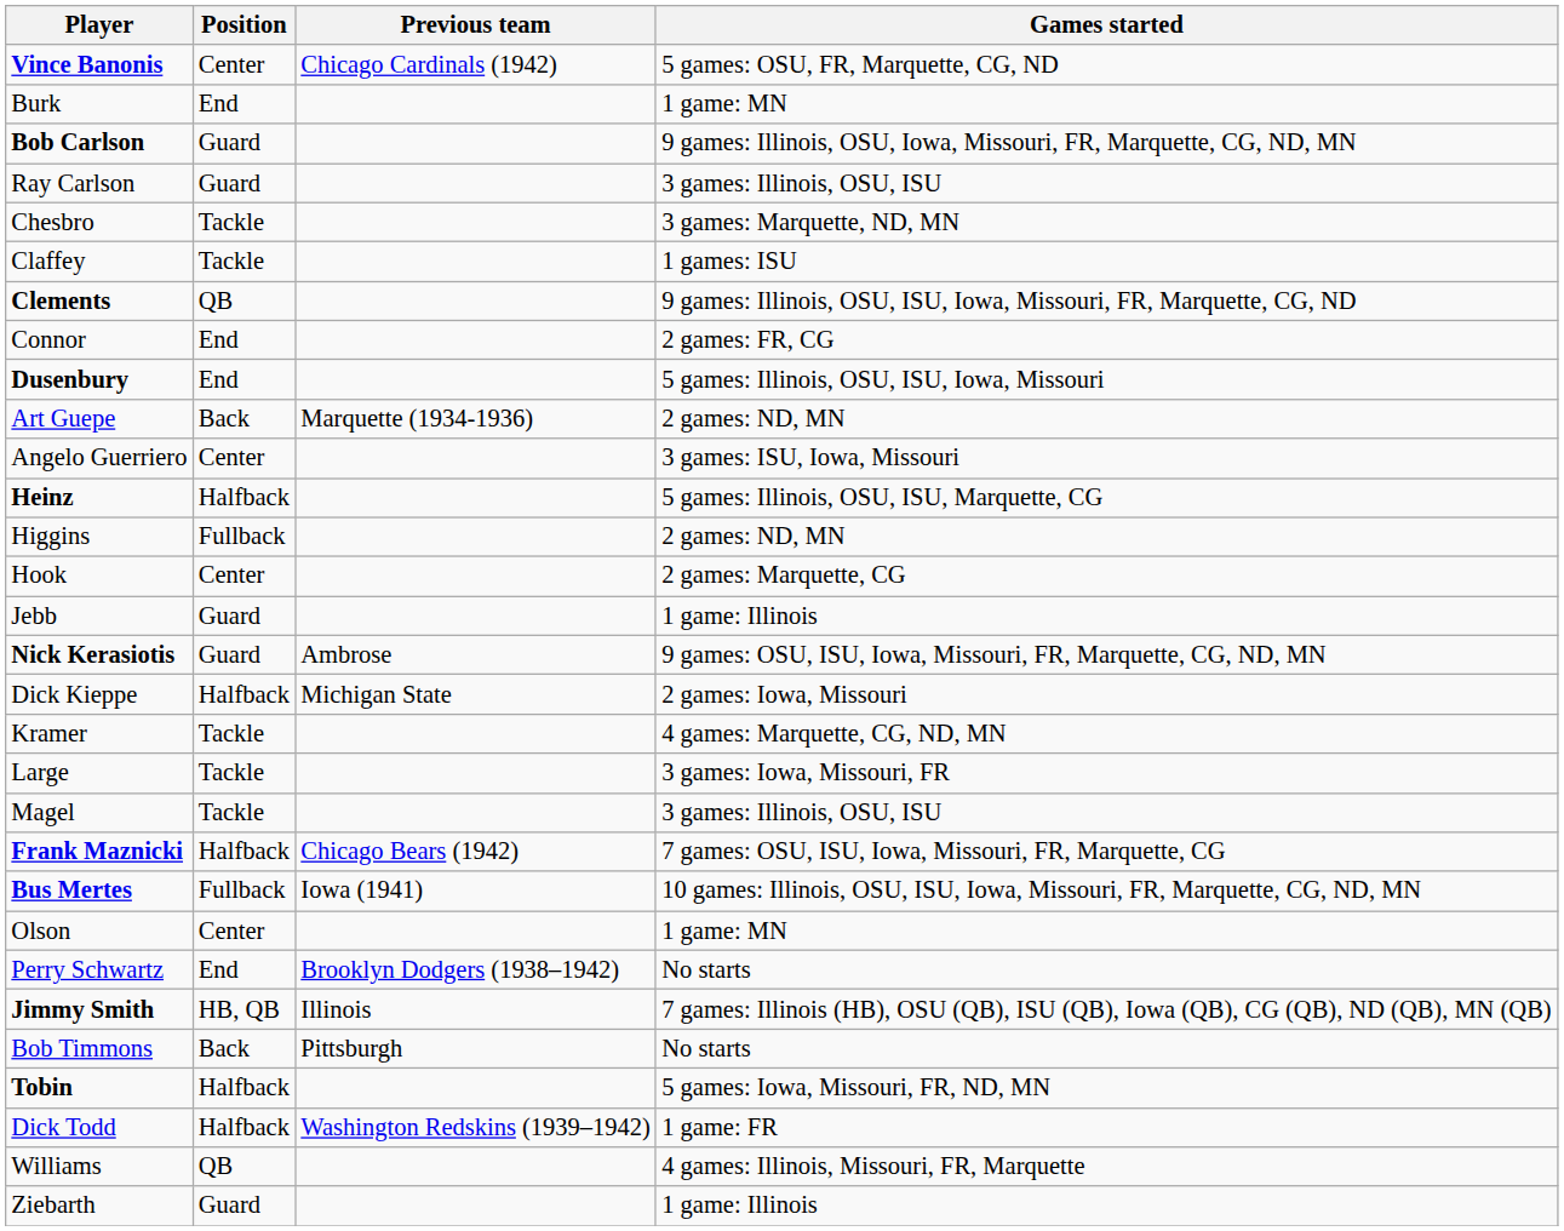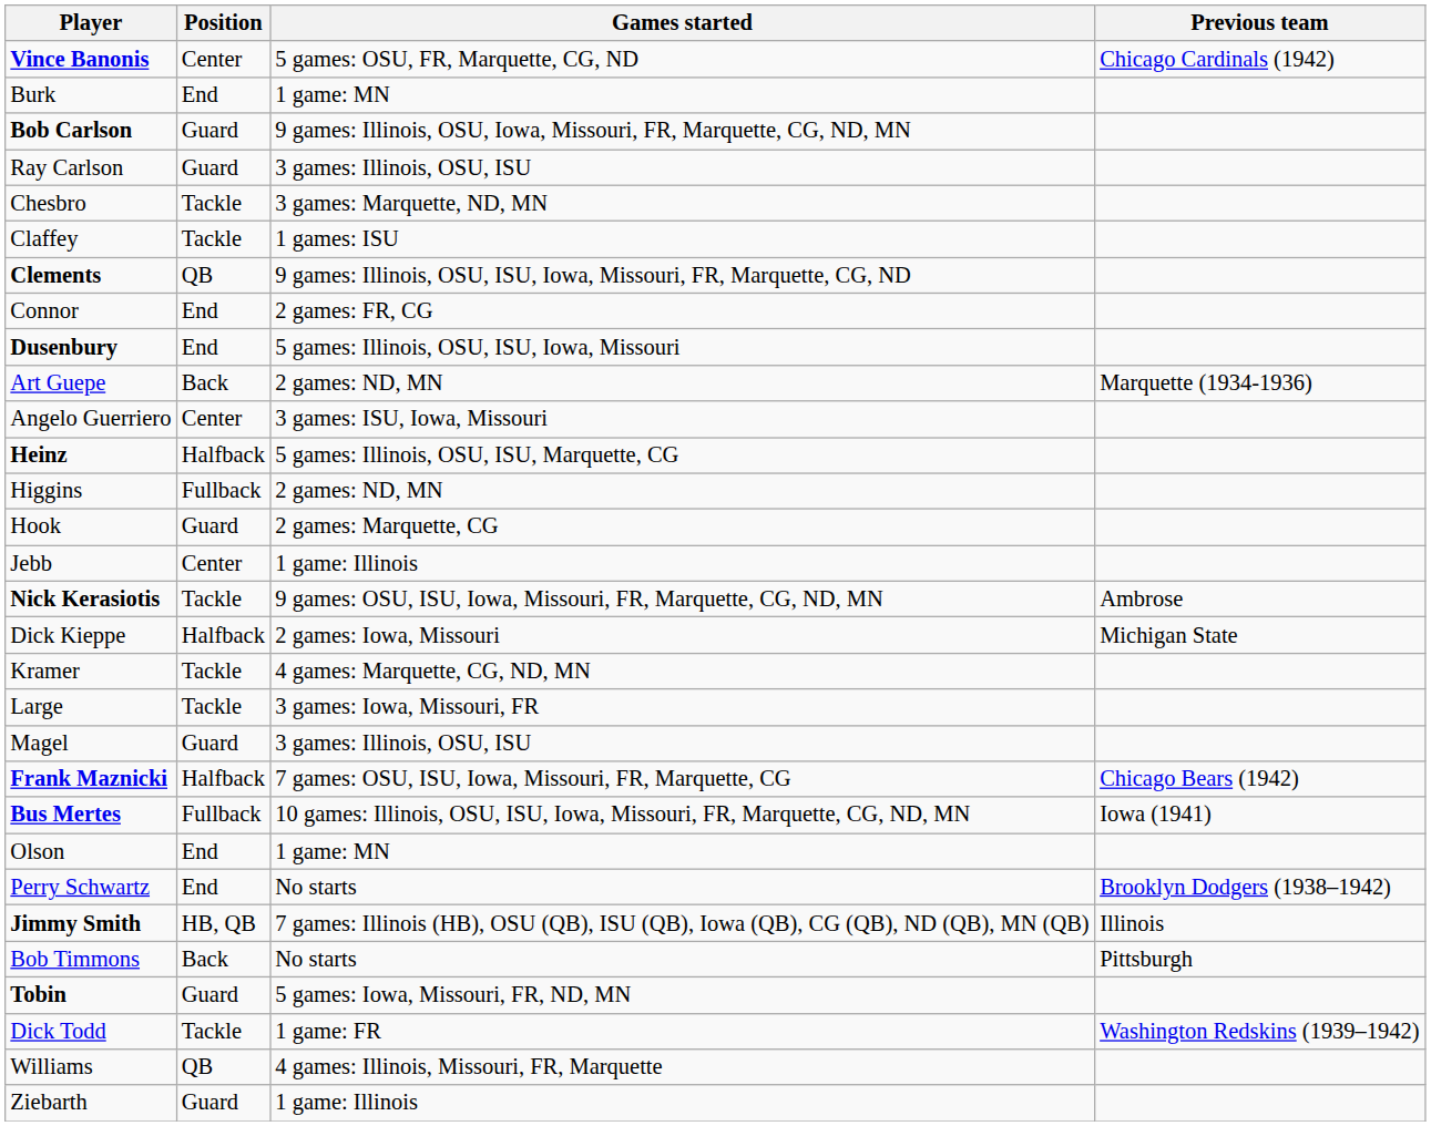 <table class="wikitable">
 <tr>
 <th>Player</th>
 <th>Position</th>
+<th>Games started</th>
 <th>Previous team</th>
-<th>Games started</th>
 </tr>
 <tr>
 <td><strong><a href='#'>Vince Banonis</a></strong></td>
 <td>Center</td>
+<td>5 games: OSU, FR, Marquette, CG, ND</td>
 <td><a href='#'>Chicago Cardinals</a> (1942)</td>
-<td>5 games: OSU, FR, Marquette, CG, ND</td>
 </tr>
 <tr>
 <td>Burk</td>
 <td>End</td>
+<td>1 game: MN</td>
 <td></td>
-<td>1 game: MN</td>
 </tr>
 <tr>
 <td><strong>Bob Carlson</strong></td>
 <td>Guard</td>
+<td>9 games: Illinois, OSU, Iowa, Missouri, FR, Marquette, CG, ND, MN</td>
 <td></td>
-<td>9 games: Illinois, OSU, Iowa, Missouri, FR, Marquette, CG, ND, MN</td>
 </tr>
 <tr>
 <td>Ray Carlson</td>
 <td>Guard</td>
+<td>3 games: Illinois, OSU, ISU</td>
 <td></td>
-<td>3 games: Illinois, OSU, ISU</td>
 </tr>
 <tr>
 <td>Chesbro</td>
 <td>Tackle</td>
+<td>3 games: Marquette, ND, MN</td>
 <td></td>
-<td>3 games: Marquette, ND, MN</td>
 </tr>
 <tr>
 <td>Claffey</td>
 <td>Tackle</td>
+<td>1 games: ISU</td>
 <td></td>
-<td>1 games: ISU</td>
 </tr>
 <tr>
 <td><strong>Clements</strong></td>
 <td>QB</td>
+<td>9 games: Illinois, OSU, ISU, Iowa, Missouri, FR, Marquette, CG, ND</td>
 <td></td>
-<td>9 games: Illinois, OSU, ISU, Iowa, Missouri, FR, Marquette, CG, ND</td>
 </tr>
 <tr>
 <td>Connor</td>
 <td>End</td>
+<td>2 games: FR, CG</td>
 <td></td>
-<td>2 games: FR, CG</td>
 </tr>
 <tr>
 <td><strong>Dusenbury</strong></td>
 <td>End</td>
+<td>5 games: Illinois, OSU, ISU, Iowa, Missouri</td>
 <td></td>
-<td>5 games: Illinois, OSU, ISU, Iowa, Missouri</td>
 </tr>
 <tr>
 <td><a href='#'>Art Guepe</a></td>
 <td>Back</td>
+<td>2 games: ND, MN</td>
 <td>Marquette (1934-1936)</td>
-<td>2 games: ND, MN</td>
 </tr>
 <tr>
 <td>Angelo Guerriero</td>
 <td>Center</td>
+<td>3 games: ISU, Iowa, Missouri</td>
 <td></td>
-<td>3 games: ISU, Iowa, Missouri</td>
 </tr>
 <tr>
 <td><strong>Heinz</strong></td>
 <td>Halfback</td>
+<td>5 games: Illinois, OSU, ISU, Marquette, CG</td>
 <td></td>
-<td>5 games: Illinois, OSU, ISU, Marquette, CG</td>
 </tr>
 <tr>
 <td>Higgins</td>
 <td>Fullback</td>
+<td>2 games: ND, MN</td>
 <td></td>
-<td>2 games: ND, MN</td>
 </tr>
 <tr>
 <td>Hook</td>
-<td>Center</td>
+<td>Guard</td>
+<td>2 games: Marquette, CG</td>
 <td></td>
-<td>2 games: Marquette, CG</td>
 </tr>
 <tr>
 <td>Jebb</td>
-<td>Guard</td>
+<td>Center</td>
+<td>1 game: Illinois</td>
 <td></td>
-<td>1 game: Illinois</td>
 </tr>
 <tr>
 <td><strong>Nick Kerasiotis</strong></td>
-<td>Guard</td>
+<td>Tackle</td>
+<td>9 games: OSU, ISU, Iowa, Missouri, FR, Marquette, CG, ND, MN</td>
 <td>Ambrose</td>
-<td>9 games: OSU, ISU, Iowa, Missouri, FR, Marquette, CG, ND, MN</td>
 </tr>
 <tr>
 <td>Dick Kieppe</td>
 <td>Halfback</td>
+<td>2 games: Iowa, Missouri</td>
 <td>Michigan State</td>
-<td>2 games: Iowa, Missouri</td>
 </tr>
 <tr>
 <td>Kramer</td>
 <td>Tackle</td>
+<td>4 games: Marquette, CG, ND, MN</td>
 <td></td>
-<td>4 games: Marquette, CG, ND, MN</td>
 </tr>
 <tr>
 <td>Large</td>
 <td>Tackle</td>
+<td>3 games: Iowa, Missouri, FR</td>
 <td></td>
-<td>3 games: Iowa, Missouri, FR</td>
 </tr>
 <tr>
 <td>Magel</td>
-<td>Tackle</td>
+<td>Guard</td>
+<td>3 games: Illinois, OSU, ISU</td>
 <td></td>
-<td>3 games: Illinois, OSU, ISU</td>
 </tr>
 <tr>
 <td><strong><a href='#'>Frank Maznicki</a></strong></td>
 <td>Halfback</td>
+<td>7 games: OSU, ISU, Iowa, Missouri, FR, Marquette, CG</td>
 <td><a href='#'>Chicago Bears</a> (1942)</td>
-<td>7 games: OSU, ISU, Iowa, Missouri, FR, Marquette, CG</td>
 </tr>
 <tr>
 <td><strong><a href='#'>Bus Mertes</a></strong></td>
 <td>Fullback</td>
+<td>10 games: Illinois, OSU, ISU, Iowa, Missouri, FR, Marquette, CG, ND, MN</td>
 <td>Iowa (1941)</td>
-<td>10 games: Illinois, OSU, ISU, Iowa, Missouri, FR, Marquette, CG, ND, MN</td>
 </tr>
 <tr>
 <td>Olson</td>
-<td>Center</td>
+<td>End</td>
+<td>1 game: MN</td>
 <td></td>
-<td>1 game: MN</td>
 </tr>
 <tr>
 <td><a href='#'>Perry Schwartz</a></td>
 <td>End</td>
+<td>No starts</td>
 <td><a href='#'>Brooklyn Dodgers</a> (1938–1942)</td>
-<td>No starts</td>
 </tr>
 <tr>
 <td><strong>Jimmy Smith</strong></td>
 <td>HB, QB</td>
+<td>7 games: Illinois (HB), OSU (QB), ISU (QB), Iowa (QB), CG (QB), ND (QB), MN (QB)</td>
 <td>Illinois</td>
-<td>7 games: Illinois (HB), OSU (QB), ISU (QB), Iowa (QB), CG (QB), ND (QB), MN (QB)</td>
 </tr>
 <tr>
 <td><a href='#'>Bob Timmons</a></td>
 <td>Back</td>
+<td>No starts</td>
 <td>Pittsburgh</td>
-<td>No starts</td>
 </tr>
 <tr>
 <td><strong>Tobin</strong></td>
-<td>Halfback</td>
+<td>Guard</td>
+<td>5 games: Iowa, Missouri, FR, ND, MN</td>
 <td></td>
-<td>5 games: Iowa, Missouri, FR, ND, MN</td>
 </tr>
 <tr>
 <td><a href='#'>Dick Todd</a></td>
-<td>Halfback</td>
+<td>Tackle</td>
+<td>1 game: FR</td>
 <td><a href='#'>Washington Redskins</a> (1939–1942)</td>
-<td>1 game: FR</td>
 </tr>
 <tr>
 <td>Williams</td>
 <td>QB</td>
+<td>4 games: Illinois, Missouri, FR, Marquette</td>
 <td></td>
-<td>4 games: Illinois, Missouri, FR, Marquette</td>
 </tr>
 <tr>
 <td>Ziebarth</td>
 <td>Guard</td>
+<td>1 game: Illinois</td>
 <td></td>
-<td>1 game: Illinois</td>
 </tr>
 </table>
